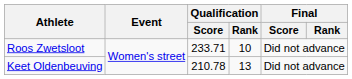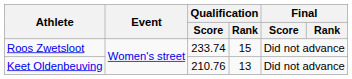 <table class=wikitable style=text-align:center;font-size:90%>
 <tr>
 <th rowspan=2>Athlete</th>
 <th rowspan=2>Event</th>
 <th colspan=2>Qualification</th>
 <th colspan=2>Final</th>
 </tr>
 <tr style=font-size:95%>
 <th>Score</th>
 <th>Rank</th>
 <th>Score</th>
 <th>Rank</th>
 </tr>
 <tr>
 <td align=left><a href='#'>Roos Zwetsloot</a></td>
 <td align=left rowspan=2><a href='#'>Women's street</a></td>
-<td>233.71</td>
-<td>10</td>
+<td>233.74</td>
+<td>15</td>
 <td colspan=2>Did not advance</td>
 </tr>
 <tr>
 <td align=left><a href='#'>Keet Oldenbeuving</a></td>
-<td>210.78</td>
+<td>210.76</td>
 <td>13</td>
 <td colspan=2>Did not advance</td>
 </tr>
 </table>
